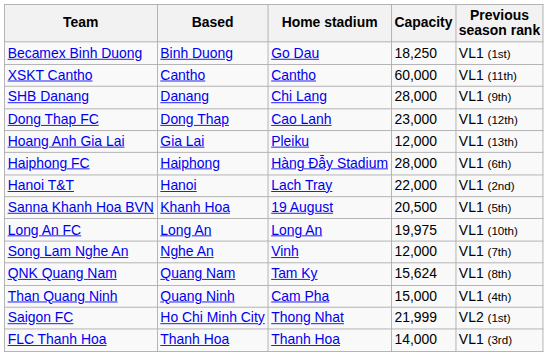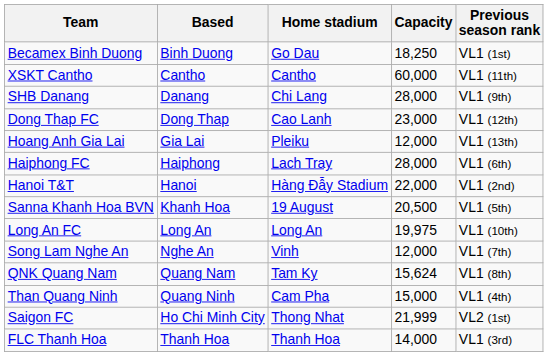 <table class="wikitable sortable">
 <tr>
 <th>Team</th>
 <th>Based</th>
 <th>Home stadium</th>
 <th>Capacity</th>
 <th>Previous<br>season rank</th>
 </tr>
 <tr>
 <td><a href='#'>Becamex Binh Duong</a></td>
 <td><a href='#'>Binh Duong</a></td>
 <td><a href='#'>Go Dau</a></td>
 <td>18,250</td>
 <td>VL1 <small>(1st)</small></td>
 </tr>
 <tr>
 <td><a href='#'>XSKT Cantho</a></td>
 <td><a href='#'>Cantho</a></td>
 <td><a href='#'>Cantho</a></td>
 <td>60,000</td>
 <td>VL1 <small>(11th)</small></td>
 </tr>
 <tr>
 <td><a href='#'>SHB Danang</a></td>
 <td><a href='#'>Danang</a></td>
 <td><a href='#'>Chi Lang</a></td>
 <td>28,000</td>
 <td>VL1 <small>(9th)</small></td>
 </tr>
 <tr>
 <td><a href='#'>Dong Thap FC</a></td>
 <td><a href='#'>Dong Thap</a></td>
 <td><a href='#'>Cao Lanh</a></td>
 <td>23,000</td>
 <td>VL1 <small>(12th)</small></td>
 </tr>
 <tr>
 <td><a href='#'>Hoang Anh Gia Lai</a></td>
 <td><a href='#'>Gia Lai</a></td>
 <td><a href='#'>Pleiku</a></td>
 <td>12,000</td>
 <td>VL1 <small>(13th)</small></td>
 </tr>
 <tr>
 <td><a href='#'>Haiphong FC</a></td>
 <td><a href='#'>Haiphong</a></td>
-<td><a href='#'>Hàng Đẫy Stadium</a></td>
+<td><a href='#'>Lach Tray</a></td>
 <td>28,000</td>
 <td>VL1 <small>(6th)</small></td>
 </tr>
 <tr>
 <td><a href='#'>Hanoi T&T</a></td>
 <td><a href='#'>Hanoi</a></td>
-<td><a href='#'>Lach Tray</a></td>
+<td><a href='#'>Hàng Đẫy Stadium</a></td>
 <td>22,000</td>
 <td>VL1 <small>(2nd)</small></td>
 </tr>
 <tr>
 <td><a href='#'>Sanna Khanh Hoa BVN</a></td>
 <td><a href='#'>Khanh Hoa</a></td>
 <td><a href='#'>19 August</a></td>
 <td>20,500</td>
 <td>VL1 <small>(5th)</small></td>
 </tr>
 <tr>
 <td><a href='#'>Long An FC</a></td>
 <td><a href='#'>Long An</a></td>
 <td><a href='#'>Long An</a></td>
 <td>19,975</td>
 <td>VL1 <small>(10th)</small></td>
 </tr>
 <tr>
 <td><a href='#'>Song Lam Nghe An</a></td>
 <td><a href='#'>Nghe An</a></td>
 <td><a href='#'>Vinh</a></td>
 <td>12,000</td>
 <td>VL1 <small>(7th)</small></td>
 </tr>
 <tr>
 <td><a href='#'>QNK Quang Nam</a></td>
 <td><a href='#'>Quang Nam</a></td>
 <td><a href='#'>Tam Ky</a></td>
 <td>15,624</td>
 <td>VL1 <small>(8th)</small></td>
 </tr>
 <tr>
 <td><a href='#'>Than Quang Ninh</a></td>
 <td><a href='#'>Quang Ninh</a></td>
 <td><a href='#'>Cam Pha</a></td>
 <td>15,000</td>
 <td>VL1 <small>(4th)</small></td>
 </tr>
 <tr>
 <td><a href='#'>Saigon FC</a></td>
 <td><a href='#'>Ho Chi Minh City</a></td>
 <td><a href='#'>Thong Nhat</a></td>
 <td>21,999</td>
 <td> VL2 <small>(1st)</small></td>
 </tr>
 <tr>
 <td><a href='#'>FLC Thanh Hoa</a></td>
 <td><a href='#'>Thanh Hoa</a></td>
 <td><a href='#'>Thanh Hoa</a></td>
 <td>14,000</td>
 <td>VL1 <small>(3rd)</small></td>
 </tr>
 </table>
